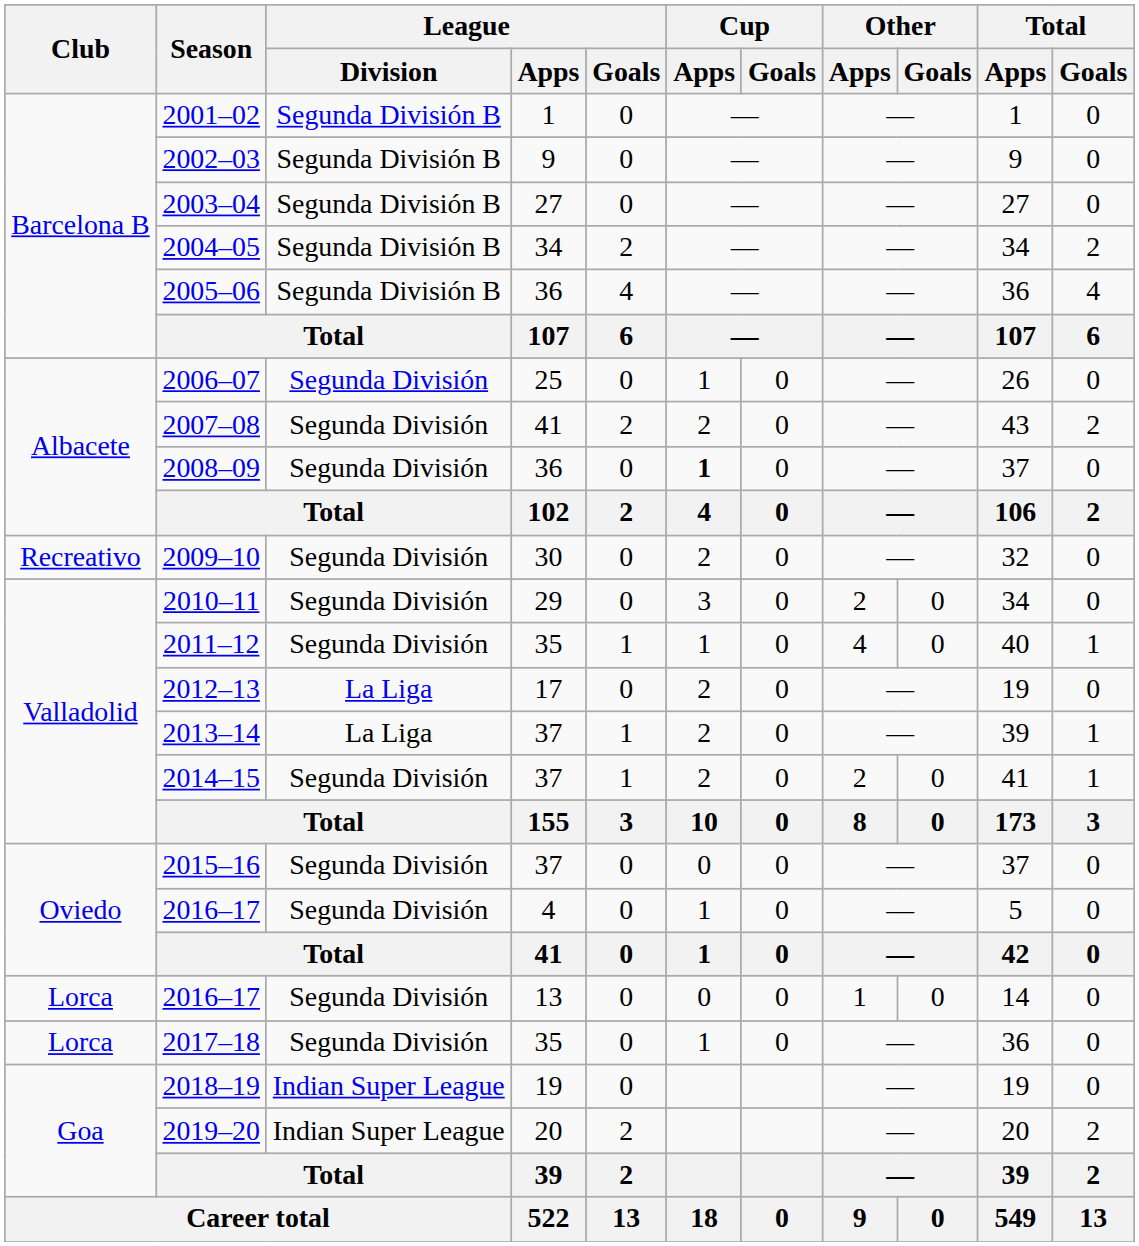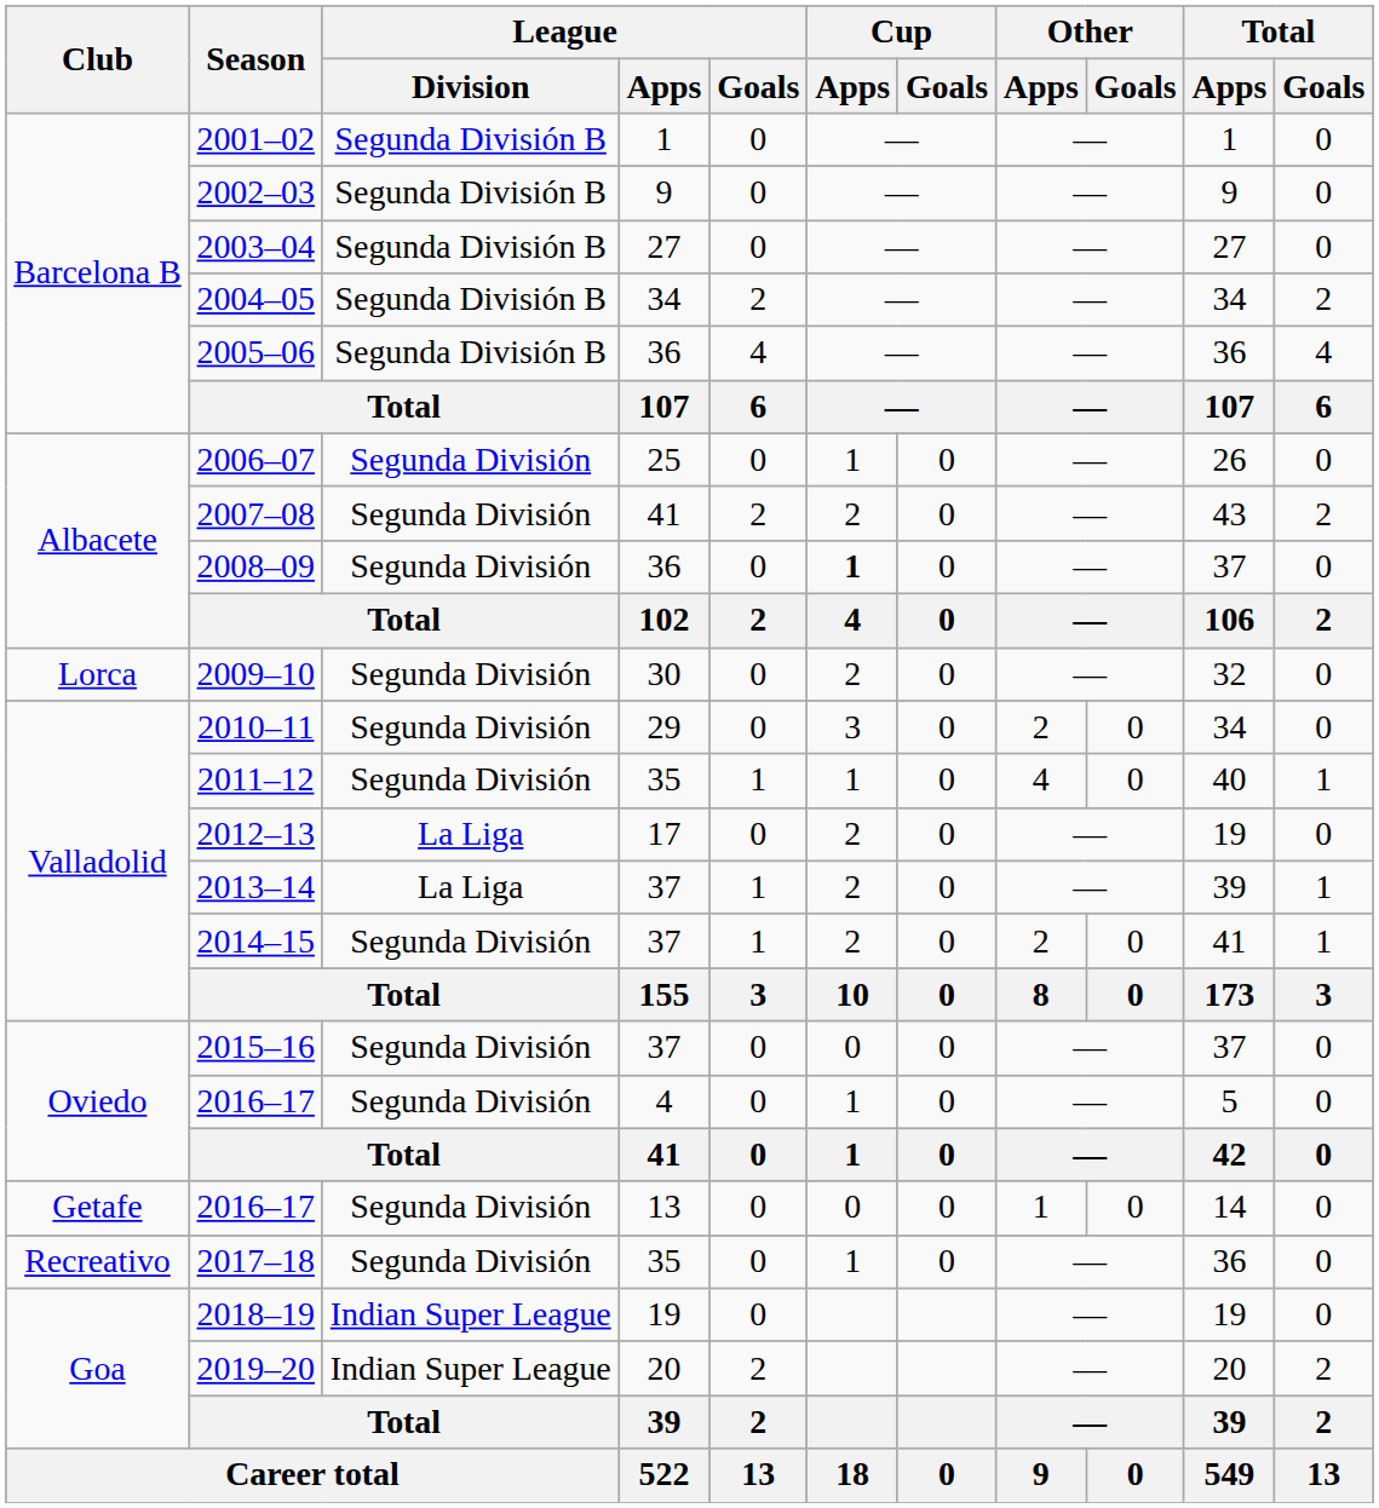 <table class="wikitable" style="text-align:center">
 <tr>
 <th rowspan="2">Club</th>
 <th rowspan="2">Season</th>
 <th colspan="3">League</th>
 <th colspan="2">Cup</th>
 <th colspan="2">Other</th>
 <th colspan="2">Total</th>
 </tr>
 <tr>
 <th>Division</th>
 <th>Apps</th>
 <th>Goals</th>
 <th>Apps</th>
 <th>Goals</th>
 <th>Apps</th>
 <th>Goals</th>
 <th>Apps</th>
 <th>Goals</th>
 </tr>
 <tr>
 <td rowspan="6"><a href='#'>Barcelona B</a></td>
 <td><a href='#'>2001–02</a></td>
 <td><a href='#'>Segunda División B</a></td>
 <td>1</td>
 <td>0</td>
 <td colspan="2">—</td>
 <td colspan="2">—</td>
 <td>1</td>
 <td>0</td>
 </tr>
 <tr>
 <td><a href='#'>2002–03</a></td>
 <td>Segunda División B</td>
 <td>9</td>
 <td>0</td>
 <td colspan="2">—</td>
 <td colspan="2">—</td>
 <td>9</td>
 <td>0</td>
 </tr>
 <tr>
 <td><a href='#'>2003–04</a></td>
 <td>Segunda División B</td>
 <td>27</td>
 <td>0</td>
 <td colspan="2">—</td>
 <td colspan="2">—</td>
 <td>27</td>
 <td>0</td>
 </tr>
 <tr>
 <td><a href='#'>2004–05</a></td>
 <td>Segunda División B</td>
 <td>34</td>
 <td>2</td>
 <td colspan="2">—</td>
 <td colspan="2">—</td>
 <td>34</td>
 <td>2</td>
 </tr>
 <tr>
 <td><a href='#'>2005–06</a></td>
 <td>Segunda División B</td>
 <td>36</td>
 <td>4</td>
 <td colspan="2">—</td>
 <td colspan="2">—</td>
 <td>36</td>
 <td>4</td>
 </tr>
 <tr>
 <th colspan="2">Total</th>
 <th>107</th>
 <th>6</th>
 <th colspan="2">—</th>
 <th colspan="2">—</th>
 <th>107</th>
 <th>6</th>
 </tr>
 <tr>
 <td rowspan="4"><a href='#'>Albacete</a></td>
 <td><a href='#'>2006–07</a></td>
 <td><a href='#'>Segunda División</a></td>
 <td>25</td>
 <td>0</td>
 <td>1</td>
 <td>0</td>
 <td colspan="2">—</td>
 <td>26</td>
 <td>0</td>
 </tr>
 <tr>
 <td><a href='#'>2007–08</a></td>
 <td>Segunda División</td>
 <td>41</td>
 <td>2</td>
 <td>2</td>
 <td>0</td>
 <td colspan="2">—</td>
 <td>43</td>
 <td>2</td>
 </tr>
 <tr>
 <td><a href='#'>2008–09</a></td>
 <td>Segunda División</td>
 <td>36</td>
 <td>0</td>
 <td><strong>1</strong></td>
 <td>0</td>
 <td colspan="2">—</td>
 <td>37</td>
 <td>0</td>
 </tr>
 <tr>
 <th colspan="2">Total</th>
 <th>102</th>
 <th>2</th>
 <th>4</th>
 <th>0</th>
 <th colspan="2">—</th>
 <th>106</th>
 <th>2</th>
 </tr>
 <tr>
-<td><a href='#'>Recreativo</a></td>
+<td><a href='#'>Lorca</a></td>
 <td><a href='#'>2009–10</a></td>
 <td>Segunda División</td>
 <td>30</td>
 <td>0</td>
 <td>2</td>
 <td>0</td>
 <td colspan="2">—</td>
 <td>32</td>
 <td>0</td>
 </tr>
 <tr>
 <td rowspan="6"><a href='#'>Valladolid</a></td>
 <td><a href='#'>2010–11</a></td>
 <td>Segunda División</td>
 <td>29</td>
 <td>0</td>
 <td>3</td>
 <td>0</td>
 <td>2</td>
 <td>0</td>
 <td>34</td>
 <td>0</td>
 </tr>
 <tr>
 <td><a href='#'>2011–12</a></td>
 <td>Segunda División</td>
 <td>35</td>
 <td>1</td>
 <td>1</td>
 <td>0</td>
 <td>4</td>
 <td>0</td>
 <td>40</td>
 <td>1</td>
 </tr>
 <tr>
 <td><a href='#'>2012–13</a></td>
 <td><a href='#'>La Liga</a></td>
 <td>17</td>
 <td>0</td>
 <td>2</td>
 <td>0</td>
 <td colspan="2">—</td>
 <td>19</td>
 <td>0</td>
 </tr>
 <tr>
 <td><a href='#'>2013–14</a></td>
 <td>La Liga</td>
 <td>37</td>
 <td>1</td>
 <td>2</td>
 <td>0</td>
 <td colspan="2">—</td>
 <td>39</td>
 <td>1</td>
 </tr>
 <tr>
 <td><a href='#'>2014–15</a></td>
 <td>Segunda División</td>
 <td>37</td>
 <td>1</td>
 <td>2</td>
 <td>0</td>
 <td>2</td>
 <td>0</td>
 <td>41</td>
 <td>1</td>
 </tr>
 <tr>
 <th colspan="2">Total</th>
 <th>155</th>
 <th>3</th>
 <th>10</th>
 <th>0</th>
 <th>8</th>
 <th>0</th>
 <th>173</th>
 <th>3</th>
 </tr>
 <tr>
 <td rowspan="3"><a href='#'>Oviedo</a></td>
 <td><a href='#'>2015–16</a></td>
 <td>Segunda División</td>
 <td>37</td>
 <td>0</td>
 <td>0</td>
 <td>0</td>
 <td colspan="2">—</td>
 <td>37</td>
 <td>0</td>
 </tr>
 <tr>
 <td><a href='#'>2016–17</a></td>
 <td>Segunda División</td>
 <td>4</td>
 <td>0</td>
 <td>1</td>
 <td>0</td>
 <td colspan="2">—</td>
 <td>5</td>
 <td>0</td>
 </tr>
 <tr>
 <th colspan="2">Total</th>
 <th>41</th>
 <th>0</th>
 <th>1</th>
 <th>0</th>
 <th colspan="2">—</th>
 <th>42</th>
 <th>0</th>
 </tr>
 <tr>
-<td><a href='#'>Lorca</a></td>
+<td><a href='#'>Getafe</a></td>
 <td><a href='#'>2016–17</a></td>
 <td>Segunda División</td>
 <td>13</td>
 <td>0</td>
 <td>0</td>
 <td>0</td>
 <td>1</td>
 <td>0</td>
 <td>14</td>
 <td>0</td>
 </tr>
 <tr>
-<td><a href='#'>Lorca</a></td>
+<td><a href='#'>Recreativo</a></td>
 <td><a href='#'>2017–18</a></td>
 <td>Segunda División</td>
 <td>35</td>
 <td>0</td>
 <td>1</td>
 <td>0</td>
 <td colspan="2">—</td>
 <td>36</td>
 <td>0</td>
 </tr>
 <tr>
 <td rowspan="3"><a href='#'>Goa</a></td>
 <td><a href='#'>2018–19</a></td>
 <td><a href='#'>Indian Super League</a></td>
 <td>19</td>
 <td>0</td>
 <td></td>
 <td></td>
 <td colspan="2">—</td>
 <td>19</td>
 <td>0</td>
 </tr>
 <tr>
 <td><a href='#'>2019–20</a></td>
 <td>Indian Super League</td>
 <td>20</td>
 <td>2</td>
 <td></td>
 <td></td>
 <td colspan="2">—</td>
 <td>20</td>
 <td>2</td>
 </tr>
 <tr>
 <th colspan="2">Total</th>
 <th>39</th>
 <th>2</th>
 <th></th>
 <th></th>
 <th colspan="2">—</th>
 <th>39</th>
 <th>2</th>
 </tr>
 <tr>
 <th colspan="3">Career total</th>
 <th>522</th>
 <th>13</th>
 <th>18</th>
 <th>0</th>
 <th>9</th>
 <th>0</th>
 <th>549</th>
 <th>13</th>
 </tr>
 </table>
